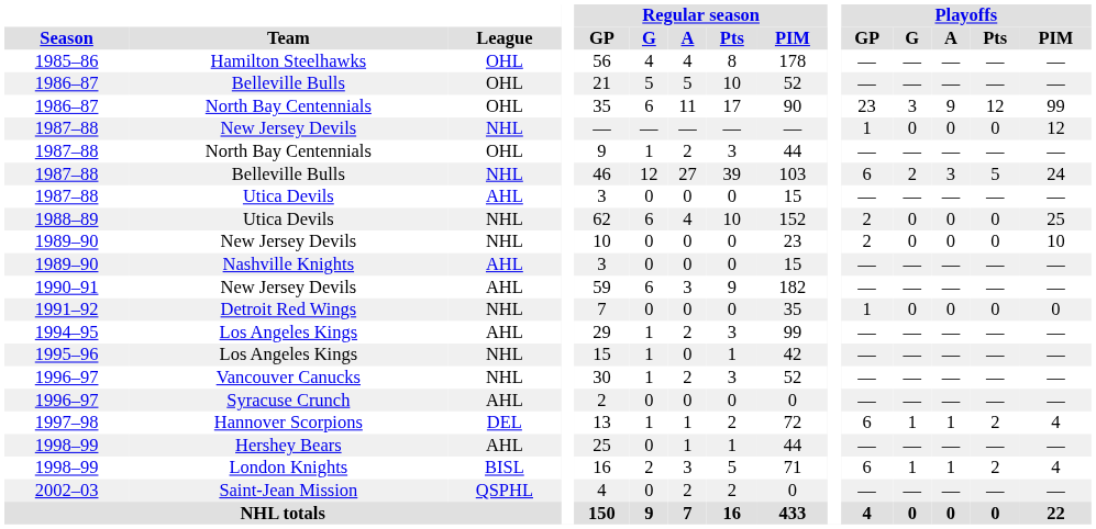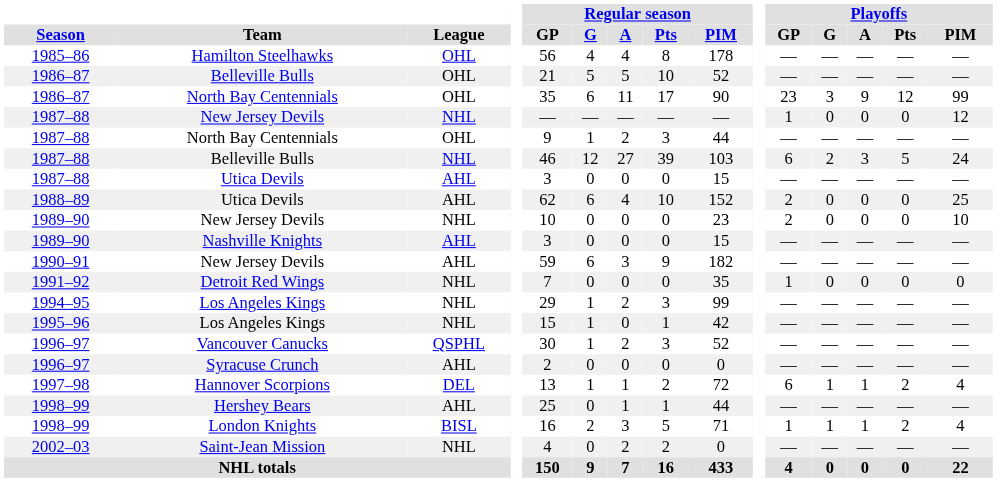 <table border="0" cellpadding="1" cellspacing="0" style="text-align:center; width:60em">
 <tr bgcolor="#e0e0e0">
 <th colspan="3" bgcolor="#ffffff"> </th>
 <th rowspan="99" bgcolor="#ffffff"> </th>
 <th colspan="5"><a href='#'>Regular season</a></th>
 <th rowspan="99" bgcolor="#ffffff"> </th>
 <th colspan="5"><a href='#'>Playoffs</a></th>
 </tr>
 <tr bgcolor="#e0e0e0">
 <th><a href='#'>Season</a></th>
 <th>Team</th>
 <th>League</th>
 <th>GP</th>
 <th><a href='#'>G</a></th>
 <th><a href='#'>A</a></th>
 <th><a href='#'>Pts</a></th>
 <th><a href='#'>PIM</a></th>
 <th>GP</th>
 <th>G</th>
 <th>A</th>
 <th>Pts</th>
 <th>PIM</th>
 </tr>
 <tr>
 <td><a href='#'>1985–86</a></td>
 <td><a href='#'>Hamilton Steelhawks</a></td>
 <td><a href='#'>OHL</a></td>
 <td>56</td>
 <td>4</td>
 <td>4</td>
 <td>8</td>
 <td>178</td>
 <td>—</td>
 <td>—</td>
 <td>—</td>
 <td>—</td>
 <td>—</td>
 </tr>
 <tr bgcolor="#f0f0f0">
 <td><a href='#'>1986–87</a></td>
 <td><a href='#'>Belleville Bulls</a></td>
 <td>OHL</td>
 <td>21</td>
 <td>5</td>
 <td>5</td>
 <td>10</td>
 <td>52</td>
 <td>—</td>
 <td>—</td>
 <td>—</td>
 <td>—</td>
 <td>—</td>
 </tr>
 <tr>
 <td><a href='#'>1986–87</a></td>
 <td><a href='#'>North Bay Centennials</a></td>
 <td>OHL</td>
 <td>35</td>
 <td>6</td>
 <td>11</td>
 <td>17</td>
 <td>90</td>
 <td>23</td>
 <td>3</td>
 <td>9</td>
 <td>12</td>
 <td>99</td>
 </tr>
 <tr bgcolor="#f0f0f0">
 <td><a href='#'>1987–88</a></td>
 <td><a href='#'>New Jersey Devils</a></td>
 <td><a href='#'>NHL</a></td>
 <td>—</td>
 <td>—</td>
 <td>—</td>
 <td>—</td>
 <td>—</td>
 <td>1</td>
 <td>0</td>
 <td>0</td>
 <td>0</td>
 <td>12</td>
 </tr>
 <tr>
 <td><a href='#'>1987–88</a></td>
 <td>North Bay Centennials</td>
 <td>OHL</td>
 <td>9</td>
 <td>1</td>
 <td>2</td>
 <td>3</td>
 <td>44</td>
 <td>—</td>
 <td>—</td>
 <td>—</td>
 <td>—</td>
 <td>—</td>
 </tr>
 <tr bgcolor="#f0f0f0">
 <td><a href='#'>1987–88</a></td>
 <td>Belleville Bulls</td>
 <td><a href='#'>NHL</a></td>
 <td>46</td>
 <td>12</td>
 <td>27</td>
 <td>39</td>
 <td>103</td>
 <td>6</td>
 <td>2</td>
 <td>3</td>
 <td>5</td>
 <td>24</td>
 </tr>
 <tr>
 <td><a href='#'>1987–88</a></td>
 <td><a href='#'>Utica Devils</a></td>
 <td><a href='#'>AHL</a></td>
 <td>3</td>
 <td>0</td>
 <td>0</td>
 <td>0</td>
 <td>15</td>
 <td>—</td>
 <td>—</td>
 <td>—</td>
 <td>—</td>
 <td>—</td>
 </tr>
 <tr bgcolor="#f0f0f0">
 <td><a href='#'>1988–89</a></td>
 <td>Utica Devils</td>
-<td>NHL</td>
+<td>AHL</td>
 <td>62</td>
 <td>6</td>
 <td>4</td>
 <td>10</td>
 <td>152</td>
 <td>2</td>
 <td>0</td>
 <td>0</td>
 <td>0</td>
 <td>25</td>
 </tr>
 <tr>
 <td><a href='#'>1989–90</a></td>
 <td>New Jersey Devils</td>
 <td>NHL</td>
 <td>10</td>
 <td>0</td>
 <td>0</td>
 <td>0</td>
 <td>23</td>
 <td>2</td>
 <td>0</td>
 <td>0</td>
 <td>0</td>
 <td>10</td>
 </tr>
 <tr bgcolor="#f0f0f0">
 <td><a href='#'>1989–90</a></td>
 <td><a href='#'>Nashville Knights</a></td>
 <td><a href='#'>AHL</a></td>
 <td>3</td>
 <td>0</td>
 <td>0</td>
 <td>0</td>
 <td>15</td>
 <td>—</td>
 <td>—</td>
 <td>—</td>
 <td>—</td>
 <td>—</td>
 </tr>
 <tr>
 <td><a href='#'>1990–91</a></td>
 <td>New Jersey Devils</td>
 <td>AHL</td>
 <td>59</td>
 <td>6</td>
 <td>3</td>
 <td>9</td>
 <td>182</td>
 <td>—</td>
 <td>—</td>
 <td>—</td>
 <td>—</td>
 <td>—</td>
 </tr>
 <tr bgcolor="#f0f0f0">
 <td><a href='#'>1991–92</a></td>
 <td><a href='#'>Detroit Red Wings</a></td>
 <td>NHL</td>
 <td>7</td>
 <td>0</td>
 <td>0</td>
 <td>0</td>
 <td>35</td>
 <td>1</td>
 <td>0</td>
 <td>0</td>
 <td>0</td>
 <td>0</td>
 </tr>
 <tr>
 <td><a href='#'>1994–95</a></td>
 <td><a href='#'>Los Angeles Kings</a></td>
-<td>AHL</td>
+<td>NHL</td>
 <td>29</td>
 <td>1</td>
 <td>2</td>
 <td>3</td>
 <td>99</td>
 <td>—</td>
 <td>—</td>
 <td>—</td>
 <td>—</td>
 <td>—</td>
 </tr>
 <tr bgcolor="#f0f0f0">
 <td><a href='#'>1995–96</a></td>
 <td>Los Angeles Kings</td>
 <td>NHL</td>
 <td>15</td>
 <td>1</td>
 <td>0</td>
 <td>1</td>
 <td>42</td>
 <td>—</td>
 <td>—</td>
 <td>—</td>
 <td>—</td>
 <td>—</td>
 </tr>
 <tr>
 <td><a href='#'>1996–97</a></td>
 <td><a href='#'>Vancouver Canucks</a></td>
-<td>NHL</td>
+<td><a href='#'>QSPHL</a></td>
 <td>30</td>
 <td>1</td>
 <td>2</td>
 <td>3</td>
 <td>52</td>
 <td>—</td>
 <td>—</td>
 <td>—</td>
 <td>—</td>
 <td>—</td>
 </tr>
 <tr bgcolor="#f0f0f0">
 <td><a href='#'>1996–97</a></td>
 <td><a href='#'>Syracuse Crunch</a></td>
 <td>AHL</td>
 <td>2</td>
 <td>0</td>
 <td>0</td>
 <td>0</td>
 <td>0</td>
 <td>—</td>
 <td>—</td>
 <td>—</td>
 <td>—</td>
 <td>—</td>
 </tr>
 <tr>
 <td><a href='#'>1997–98</a></td>
 <td><a href='#'>Hannover Scorpions</a></td>
 <td><a href='#'>DEL</a></td>
 <td>13</td>
 <td>1</td>
 <td>1</td>
 <td>2</td>
 <td>72</td>
 <td>6</td>
 <td>1</td>
 <td>1</td>
 <td>2</td>
 <td>4</td>
 </tr>
 <tr bgcolor="#f0f0f0">
 <td><a href='#'>1998–99</a></td>
 <td><a href='#'>Hershey Bears</a></td>
 <td>AHL</td>
 <td>25</td>
 <td>0</td>
 <td>1</td>
 <td>1</td>
 <td>44</td>
 <td>—</td>
 <td>—</td>
 <td>—</td>
 <td>—</td>
 <td>—</td>
 </tr>
 <tr>
 <td><a href='#'>1998–99</a></td>
 <td><a href='#'>London Knights</a></td>
 <td><a href='#'>BISL</a></td>
 <td>16</td>
 <td>2</td>
 <td>3</td>
 <td>5</td>
 <td>71</td>
-<td>6</td>
+<td>1</td>
 <td>1</td>
 <td>1</td>
 <td>2</td>
 <td>4</td>
 </tr>
 <tr bgcolor="#f0f0f0">
 <td><a href='#'>2002–03</a></td>
 <td><a href='#'>Saint-Jean Mission</a></td>
-<td><a href='#'>QSPHL</a></td>
+<td>NHL</td>
 <td>4</td>
 <td>0</td>
 <td>2</td>
 <td>2</td>
 <td>0</td>
 <td>—</td>
 <td>—</td>
 <td>—</td>
 <td>—</td>
 <td>—</td>
 </tr>
 <tr>
 </tr>
 <tr ALIGN="center" bgcolor="#e0e0e0">
 <th colspan="3">NHL totals</th>
 <th ALIGN="center">150</th>
 <th ALIGN="center">9</th>
 <th ALIGN="center">7</th>
 <th ALIGN="center">16</th>
 <th ALIGN="center">433</th>
 <th ALIGN="center">4</th>
 <th ALIGN="center">0</th>
 <th ALIGN="center">0</th>
 <th ALIGN="center">0</th>
 <th ALIGN="center">22</th>
 </tr>
 </table>
